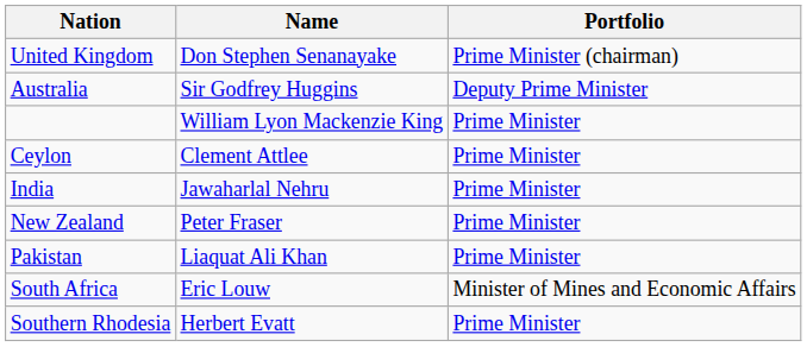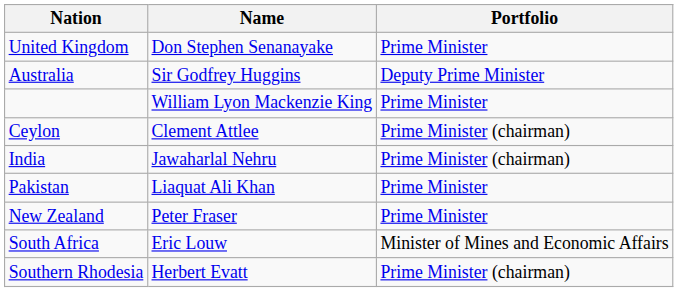 <table class="wikitable">
 <tr>
 <th>Nation</th>
 <th>Name</th>
 <th>Portfolio</th>
 </tr>
 <tr>
 <td> <a href='#'>United Kingdom</a></td>
 <td><a href='#'>Don Stephen Senanayake</a></td>
-<td><a href='#'>Prime Minister</a> (chairman)</td>
+<td><a href='#'>Prime Minister</a></td>
 </tr>
 <tr>
 <td> <a href='#'>Australia</a></td>
 <td><a href='#'>Sir Godfrey Huggins</a></td>
 <td><a href='#'>Deputy Prime Minister</a></td>
 </tr>
 <tr>
 <td></td>
 <td><a href='#'>William Lyon Mackenzie King</a></td>
 <td><a href='#'>Prime Minister</a></td>
 </tr>
 <tr>
 <td> <a href='#'>Ceylon</a></td>
 <td><a href='#'>Clement Attlee</a></td>
-<td><a href='#'>Prime Minister</a></td>
+<td><a href='#'>Prime Minister</a> (chairman)</td>
 </tr>
 <tr>
 <td> <a href='#'>India</a></td>
 <td><a href='#'>Jawaharlal Nehru</a></td>
+<td><a href='#'>Prime Minister</a> (chairman)</td>
+</tr>
+<tr>
+<td> <a href='#'>Pakistan</a></td>
+<td><a href='#'>Liaquat Ali Khan</a></td>
 <td><a href='#'>Prime Minister</a></td>
 </tr>
 <tr>
 <td> <a href='#'>New Zealand</a></td>
 <td><a href='#'>Peter Fraser</a></td>
-<td><a href='#'>Prime Minister</a></td>
-</tr>
-<tr>
-<td> <a href='#'>Pakistan</a></td>
-<td><a href='#'>Liaquat Ali Khan</a></td>
 <td><a href='#'>Prime Minister</a></td>
 </tr>
 <tr>
 <td> <a href='#'>South Africa</a></td>
 <td><a href='#'>Eric Louw</a></td>
 <td>Minister of Mines and Economic Affairs</td>
 </tr>
 <tr>
 <td> <a href='#'>Southern Rhodesia</a></td>
 <td><a href='#'>Herbert Evatt</a></td>
-<td><a href='#'>Prime Minister</a></td>
+<td><a href='#'>Prime Minister</a> (chairman)</td>
 </tr>
 </table>
